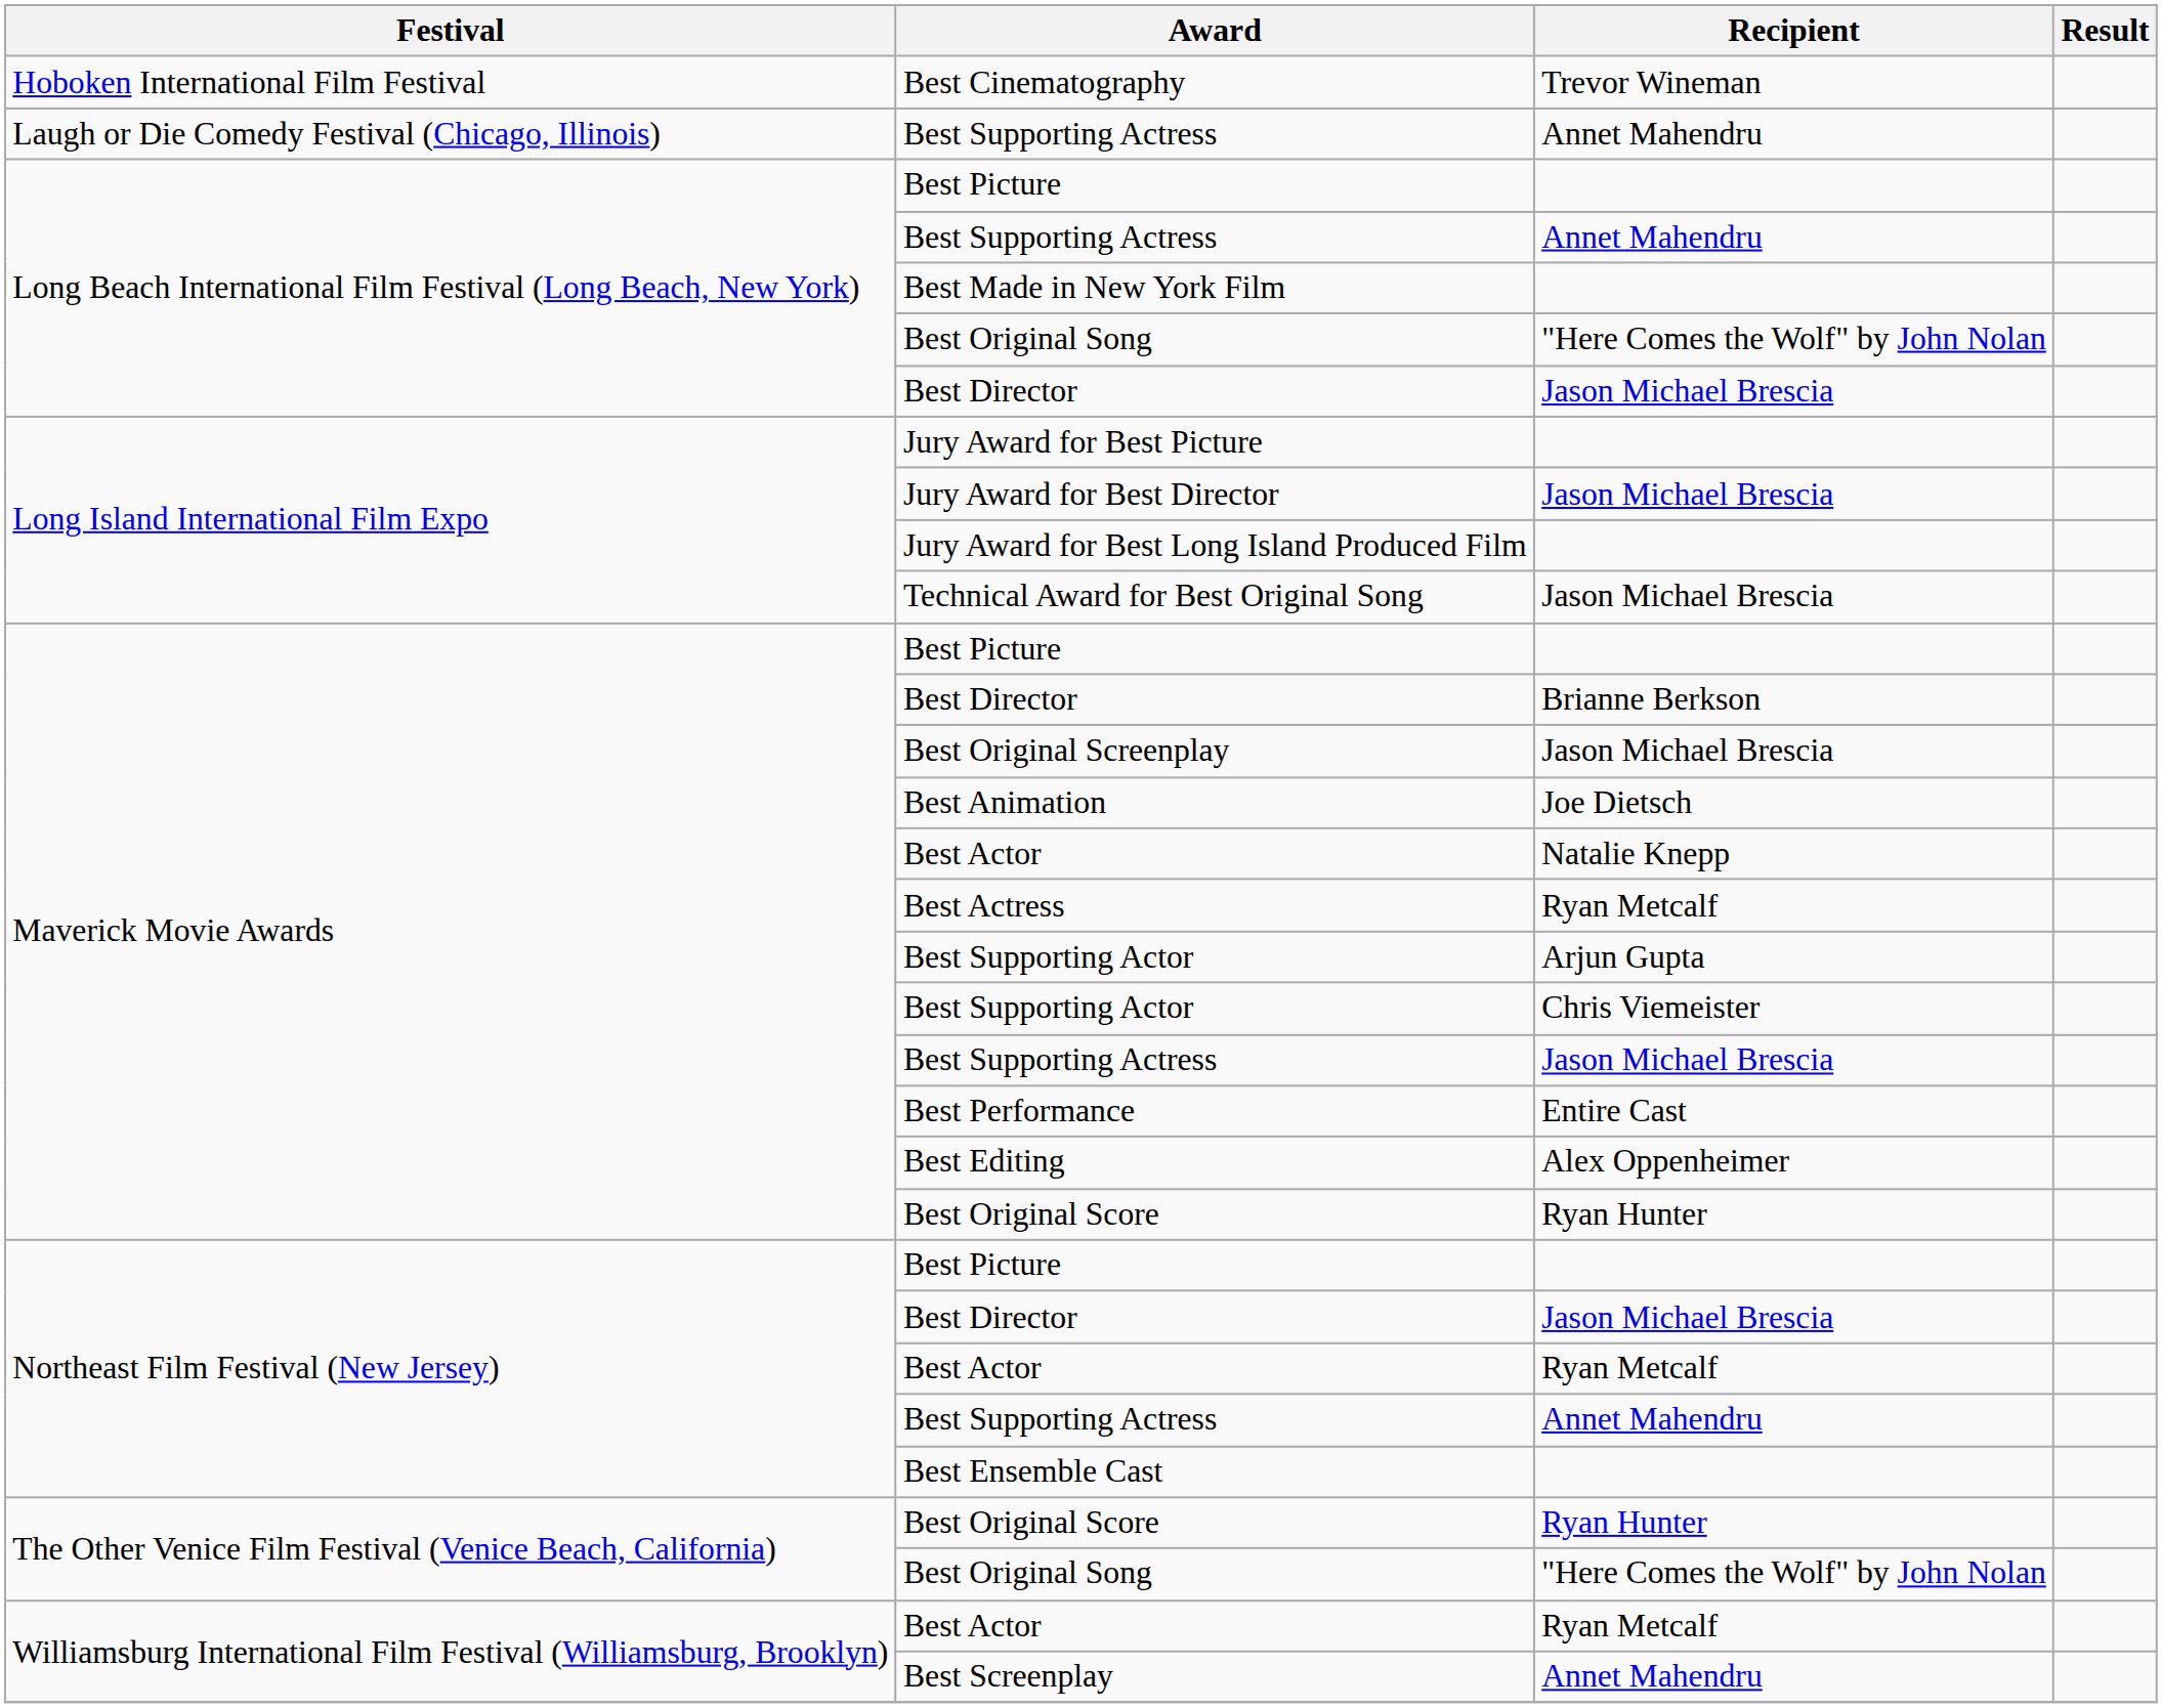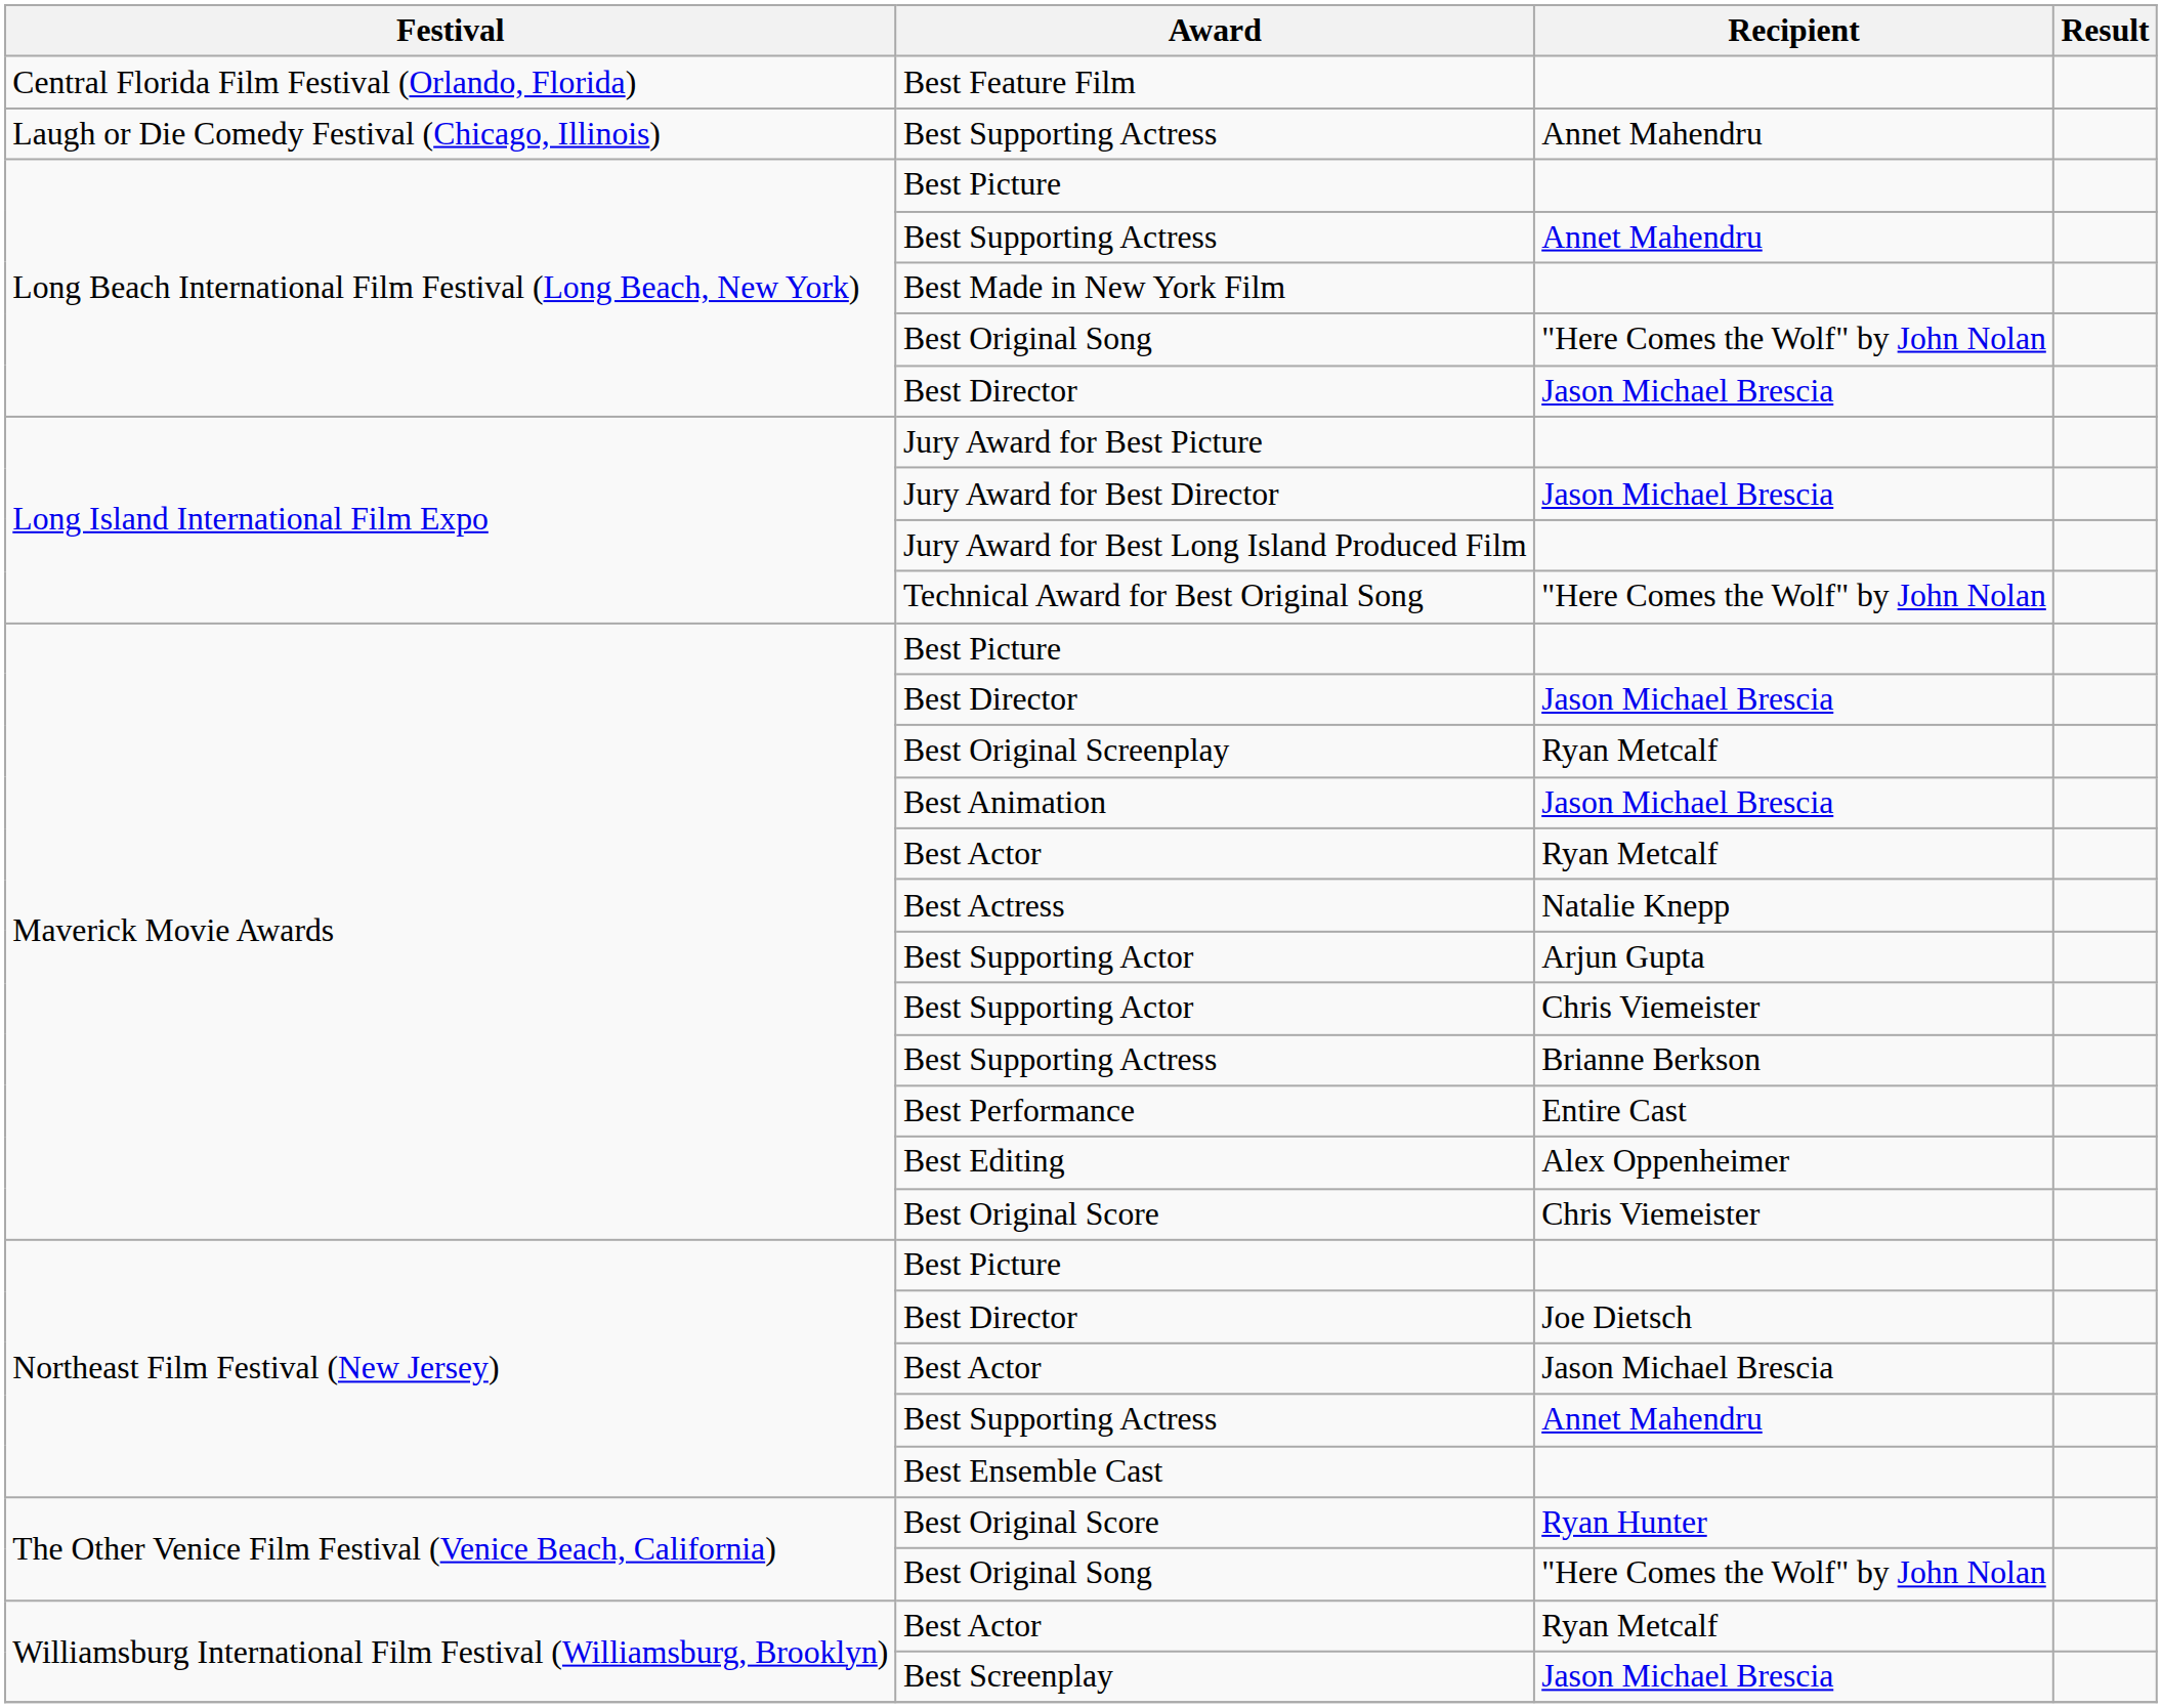 <table class="wikitable sortable">
 <tr>
 <th>Festival</th>
 <th>Award</th>
 <th>Recipient</th>
 <th>Result</th>
 </tr>
 <tr>
-<td rowspan="1"><a href='#'>Hoboken</a> International Film Festival</td>
-<td>Best Cinematography</td>
-<td>Trevor Wineman</td>
+<td rowspan="1">Central Florida Film Festival (<a href='#'>Orlando, Florida</a>)</td>
+<td>Best Feature Film</td>
+<td></td>
 <td></td>
 </tr>
 <tr>
 <td rowspan="1">Laugh or Die Comedy Festival (<a href='#'>Chicago, Illinois</a>)</td>
 <td>Best Supporting Actress</td>
 <td>Annet Mahendru</td>
 <td></td>
 </tr>
 <tr>
 <td rowspan="5">Long Beach International Film Festival (<a href='#'>Long Beach, New York</a>)</td>
 <td>Best Picture</td>
 <td></td>
 <td></td>
 </tr>
 <tr>
 <td>Best Supporting Actress</td>
 <td><a href='#'>Annet Mahendru</a></td>
 <td></td>
 </tr>
 <tr>
 <td>Best Made in New York Film</td>
 <td></td>
 <td></td>
 </tr>
 <tr>
 <td>Best Original Song</td>
 <td>"Here Comes the Wolf" by <a href='#'>John Nolan</a></td>
 <td></td>
 </tr>
 <tr>
 <td>Best Director</td>
 <td><a href='#'>Jason Michael Brescia</a></td>
 <td></td>
 </tr>
 <tr>
 <td rowspan="4"><a href='#'>Long Island International Film Expo</a></td>
 <td>Jury Award for Best Picture</td>
 <td></td>
 <td></td>
 </tr>
 <tr>
 <td>Jury Award for Best Director</td>
 <td><a href='#'>Jason Michael Brescia</a></td>
 <td></td>
 </tr>
 <tr>
 <td>Jury Award for Best Long Island Produced Film</td>
 <td></td>
 <td></td>
 </tr>
 <tr>
 <td>Technical Award for Best Original Song</td>
-<td>Jason Michael Brescia</td>
+<td>"Here Comes the Wolf" by <a href='#'>John Nolan</a></td>
 <td></td>
 </tr>
 <tr>
 <td rowspan="12">Maverick Movie Awards</td>
 <td>Best Picture</td>
 <td></td>
 <td></td>
 </tr>
 <tr>
 <td>Best Director</td>
-<td>Brianne Berkson</td>
+<td><a href='#'>Jason Michael Brescia</a></td>
 <td></td>
 </tr>
 <tr>
 <td>Best Original Screenplay</td>
-<td>Jason Michael Brescia</td>
+<td>Ryan Metcalf</td>
 <td></td>
 </tr>
 <tr>
 <td>Best Animation</td>
-<td>Joe Dietsch</td>
+<td><a href='#'>Jason Michael Brescia</a></td>
 <td></td>
 </tr>
 <tr>
 <td>Best Actor</td>
-<td>Natalie Knepp</td>
+<td>Ryan Metcalf</td>
 <td></td>
 </tr>
 <tr>
 <td>Best Actress</td>
-<td>Ryan Metcalf</td>
+<td>Natalie Knepp</td>
 <td></td>
 </tr>
 <tr>
 <td>Best Supporting Actor</td>
 <td>Arjun Gupta</td>
 <td></td>
 </tr>
 <tr>
 <td>Best Supporting Actor</td>
 <td>Chris Viemeister</td>
 <td></td>
 </tr>
 <tr>
 <td>Best Supporting Actress</td>
-<td><a href='#'>Jason Michael Brescia</a></td>
+<td>Brianne Berkson</td>
 <td></td>
 </tr>
 <tr>
 <td>Best Performance</td>
 <td>Entire Cast</td>
 <td></td>
 </tr>
 <tr>
 <td>Best Editing</td>
 <td>Alex Oppenheimer</td>
 <td></td>
 </tr>
 <tr>
 <td>Best Original Score</td>
-<td>Ryan Hunter</td>
+<td>Chris Viemeister</td>
 <td></td>
 </tr>
 <tr>
 <td rowspan="5">Northeast Film Festival (<a href='#'>New Jersey</a>)</td>
 <td>Best Picture</td>
 <td></td>
 <td></td>
 </tr>
 <tr>
 <td>Best Director</td>
-<td><a href='#'>Jason Michael Brescia</a></td>
+<td>Joe Dietsch</td>
 <td></td>
 </tr>
 <tr>
 <td>Best Actor</td>
-<td>Ryan Metcalf</td>
+<td>Jason Michael Brescia</td>
 <td></td>
 </tr>
 <tr>
 <td>Best Supporting Actress</td>
 <td><a href='#'>Annet Mahendru</a></td>
 <td></td>
 </tr>
 <tr>
 <td>Best Ensemble Cast</td>
 <td></td>
 <td></td>
 </tr>
 <tr>
 <td rowspan="2">The Other Venice Film Festival (<a href='#'>Venice Beach, California</a>)</td>
 <td>Best Original Score</td>
 <td><a href='#'>Ryan Hunter</a></td>
 <td></td>
 </tr>
 <tr>
 <td>Best Original Song</td>
 <td>"Here Comes the Wolf" by <a href='#'>John Nolan</a></td>
 <td></td>
 </tr>
 <tr>
 <td rowspan="2">Williamsburg International Film Festival (<a href='#'>Williamsburg, Brooklyn</a>)</td>
 <td>Best Actor</td>
 <td>Ryan Metcalf</td>
 <td></td>
 </tr>
 <tr>
 <td>Best Screenplay</td>
-<td><a href='#'>Annet Mahendru</a></td>
+<td><a href='#'>Jason Michael Brescia</a></td>
 <td></td>
 </tr>
 <tr>
 </tr>
 </table>
